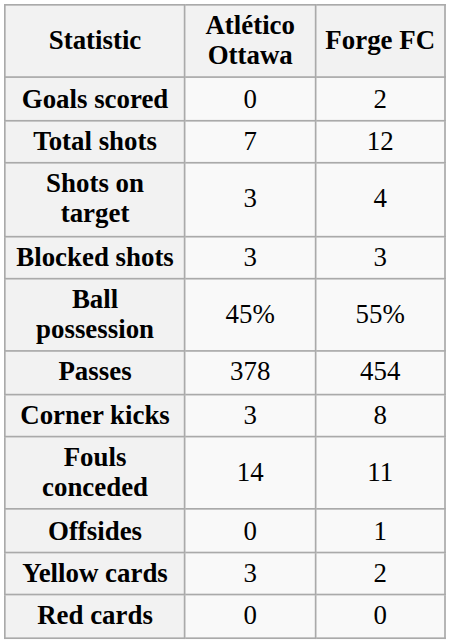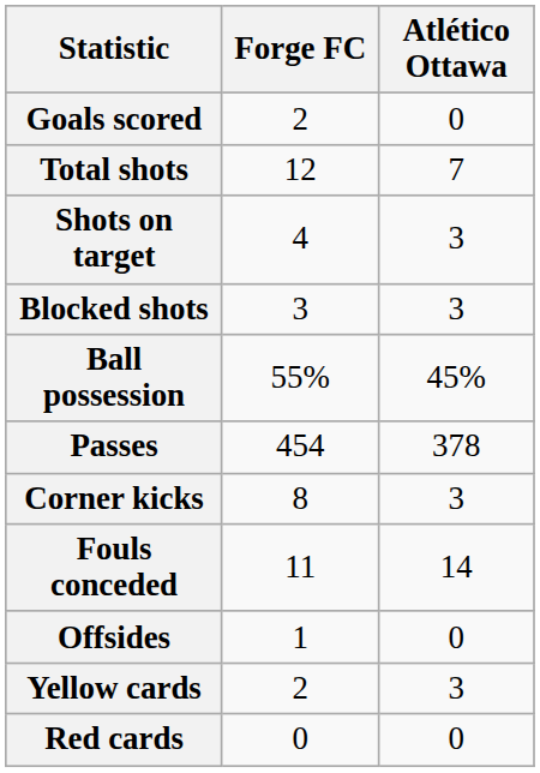 <table class="wikitable plainrowheaders" style="text-align:center">
 <tr>
 <th scope="col" style="width:100px">Statistic</th>
+<th scope="col" style="width:70px">Forge FC</th>
 <th scope="col" style="width:70px">Atlético Ottawa</th>
-<th scope="col" style="width:70px">Forge FC</th>
 </tr>
 <tr>
 <th scope=row>Goals scored</th>
+<td>2</td>
 <td>0</td>
-<td>2</td>
 </tr>
 <tr>
 <th scope=row>Total shots</th>
+<td>12</td>
 <td>7</td>
-<td>12</td>
 </tr>
 <tr>
 <th scope=row>Shots on target</th>
+<td>4</td>
 <td>3</td>
-<td>4</td>
 </tr>
 <tr>
 <th scope=row>Blocked shots</th>
 <td>3</td>
 <td>3</td>
 </tr>
 <tr>
 <th scope=row>Ball possession</th>
+<td>55%</td>
 <td>45%</td>
-<td>55%</td>
 </tr>
 <tr>
 <th scope=row>Passes</th>
+<td>454</td>
 <td>378</td>
-<td>454</td>
 </tr>
 <tr>
 <th scope=row>Corner kicks</th>
+<td>8</td>
 <td>3</td>
-<td>8</td>
 </tr>
 <tr>
 <th scope=row>Fouls conceded</th>
+<td>11</td>
 <td>14</td>
-<td>11</td>
 </tr>
 <tr>
 <th scope=row>Offsides</th>
+<td>1</td>
 <td>0</td>
-<td>1</td>
 </tr>
 <tr>
 <th scope=row>Yellow cards</th>
+<td>2</td>
 <td>3</td>
-<td>2</td>
 </tr>
 <tr>
 <th scope=row>Red cards</th>
 <td>0</td>
 <td>0</td>
 </tr>
 </table>
